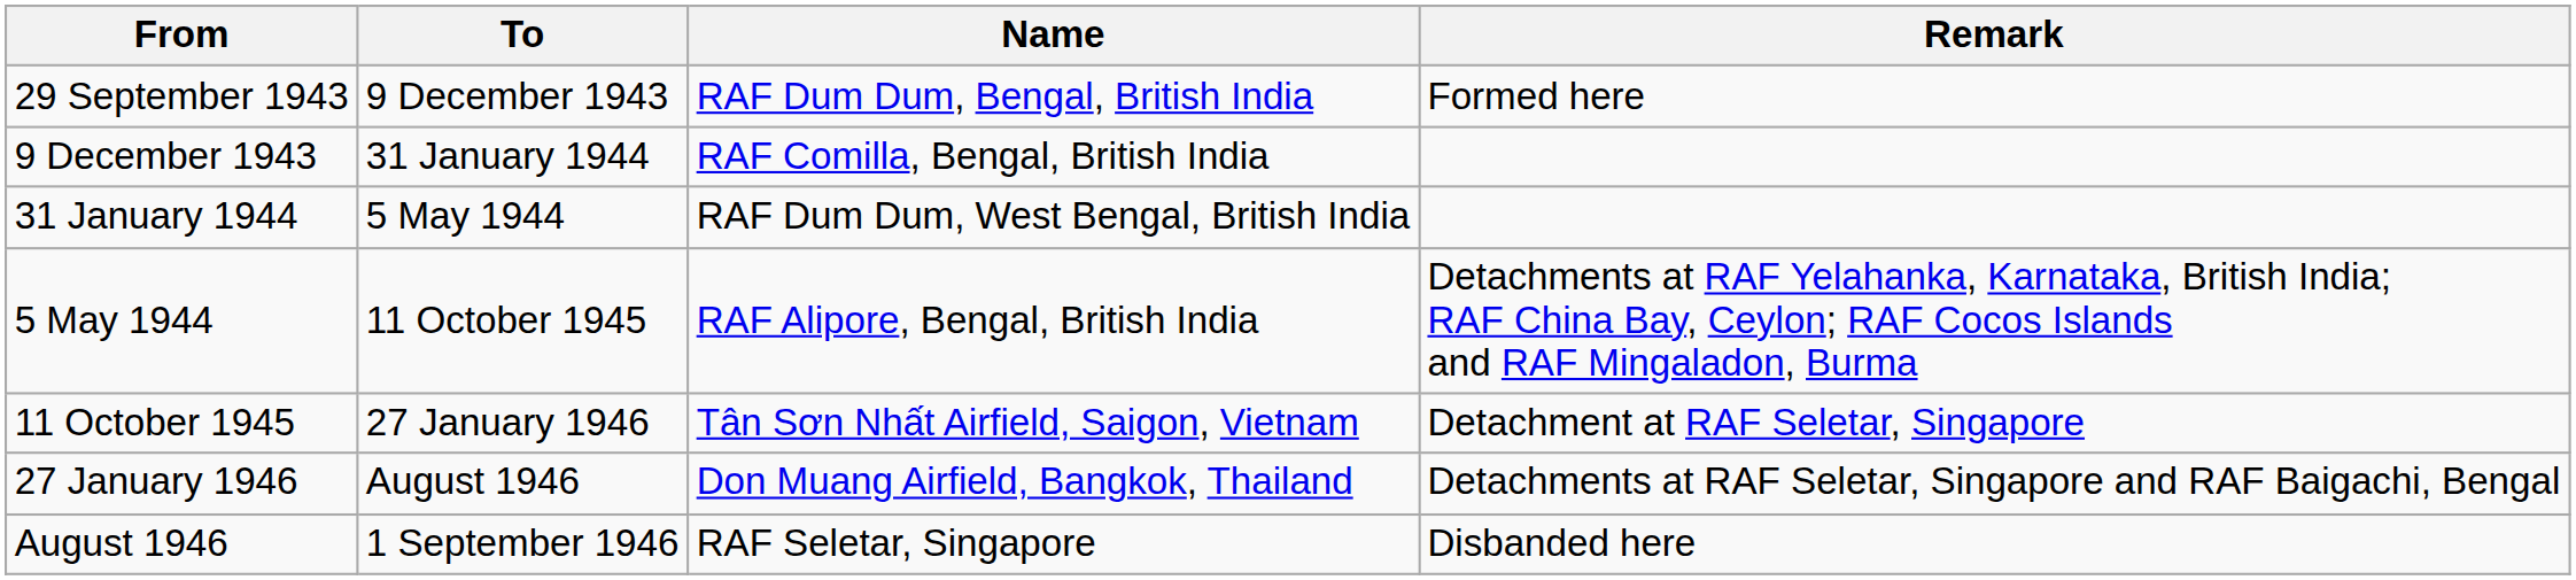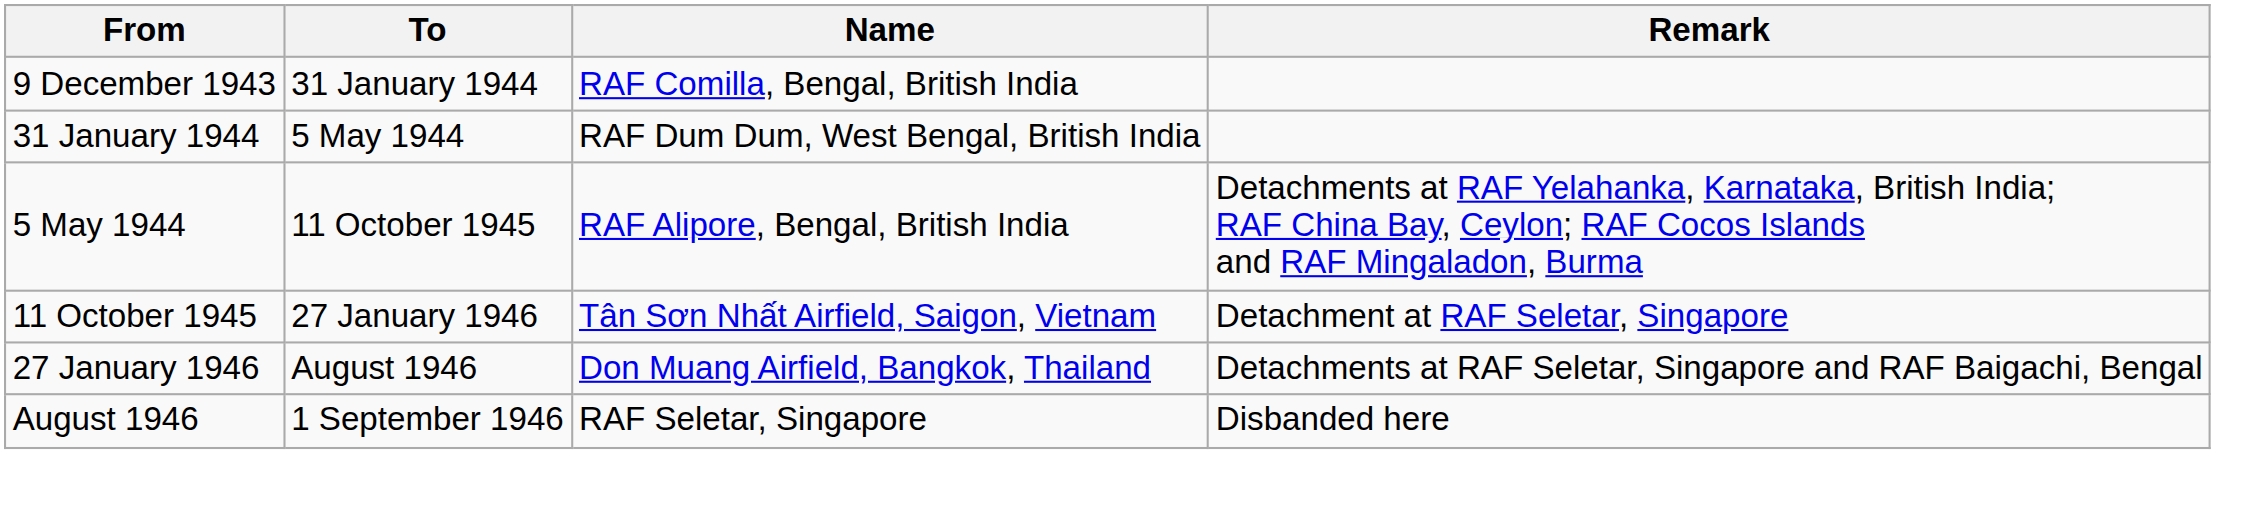 <table class="wikitable">
 <tr>
 <th>From</th>
 <th>To</th>
 <th>Name</th>
 <th>Remark</th>
-</tr>
-<tr>
-<td>29 September 1943</td>
-<td>9 December 1943</td>
-<td><a href='#'>RAF Dum Dum</a>, <a href='#'>Bengal</a>, <a href='#'>British India</a></td>
-<td>Formed here</td>
 </tr>
 <tr>
 <td>9 December 1943</td>
 <td>31 January 1944</td>
 <td><a href='#'>RAF Comilla</a>, Bengal, British India</td>
 <td></td>
 </tr>
 <tr>
 <td>31 January 1944</td>
 <td>5 May 1944</td>
 <td>RAF Dum Dum, West Bengal, British India</td>
 <td></td>
 </tr>
 <tr>
 <td>5 May 1944</td>
 <td>11 October 1945</td>
 <td><a href='#'>RAF Alipore</a>, Bengal, British India</td>
 <td>Detachments at <a href='#'>RAF Yelahanka</a>, <a href='#'>Karnataka</a>, British India;<br><a href='#'>RAF China Bay</a>, <a href='#'>Ceylon</a>; <a href='#'>RAF Cocos Islands</a><br> and <a href='#'>RAF Mingaladon</a>, <a href='#'>Burma</a></td>
 </tr>
 <tr>
 <td>11 October 1945</td>
 <td>27 January 1946</td>
 <td><a href='#'>Tân Sơn Nhất Airfield, Saigon</a>, <a href='#'>Vietnam</a></td>
 <td>Detachment at <a href='#'>RAF Seletar</a>, <a href='#'>Singapore</a></td>
 </tr>
 <tr>
 <td>27 January 1946</td>
 <td>August 1946</td>
 <td><a href='#'>Don Muang Airfield, Bangkok</a>, <a href='#'>Thailand</a></td>
 <td>Detachments at RAF Seletar, Singapore and RAF Baigachi, Bengal</td>
 </tr>
 <tr>
 <td>August 1946</td>
 <td>1 September 1946</td>
 <td>RAF Seletar, Singapore</td>
 <td>Disbanded here</td>
 </tr>
 </table>
